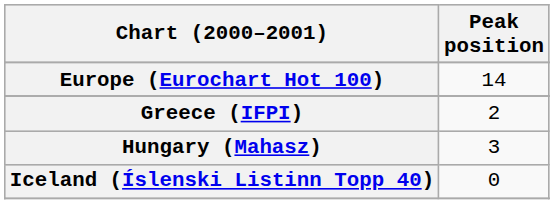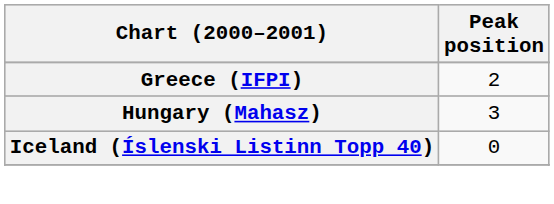 <table class="wikitable sortable plainrowheaders" style="text-align:center">
 <tr>
 <th>Chart (2000–2001)</th>
 <th>Peak<br>position</th>
 </tr>
 <tr>
 </tr>
 <tr>
 </tr>
 <tr>
 </tr>
 <tr>
 </tr>
 <tr>
-</tr>
-<tr>
-<th scope="row">Europe (<a href='#'>Eurochart Hot 100</a>)</th>
-<td>14</td>
 </tr>
 <tr>
 </tr>
 <tr>
 <th scope="row">Greece (<a href='#'>IFPI</a>)</th>
 <td>2</td>
 </tr>
 <tr>
 <th scope="row">Hungary (<a href='#'>Mahasz</a>)</th>
 <td>3</td>
 </tr>
 <tr>
 <th scope="row">Iceland (<a href='#'>Íslenski Listinn Topp 40</a>)</th>
 <td>0</td>
 </tr>
 <tr>
 </tr>
 <tr>
 </tr>
 <tr>
 </tr>
 <tr>
 </tr>
 <tr>
 </tr>
 <tr>
 </tr>
 <tr>
 </tr>
 <tr>
 </tr>
 <tr>
 </tr>
 </table>
